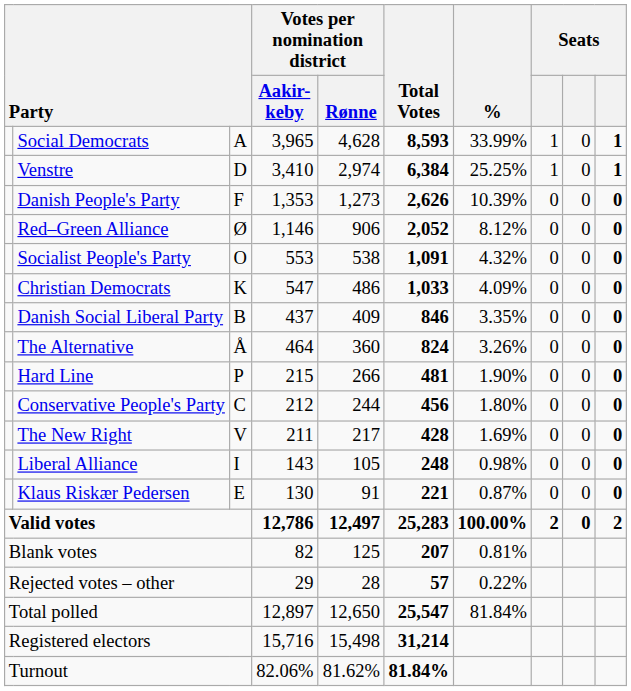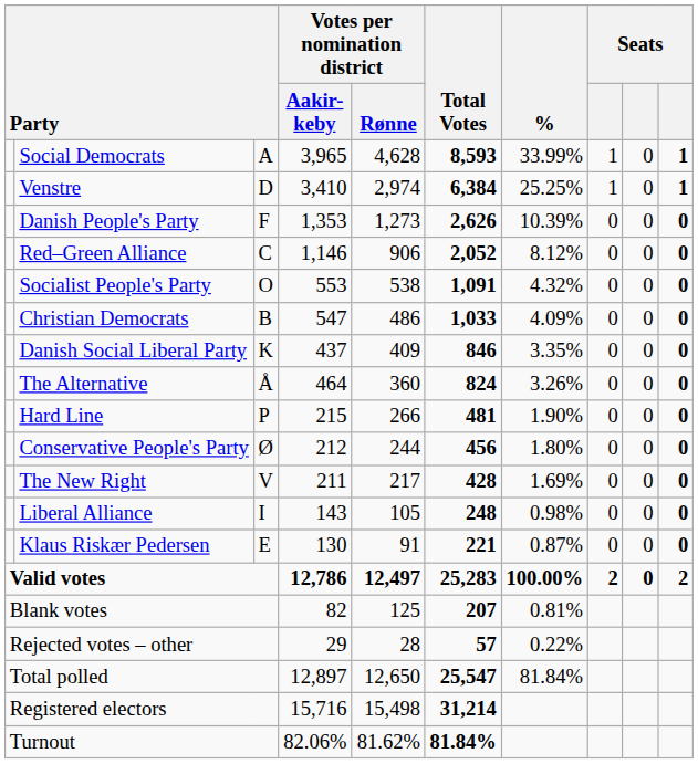 <table class="wikitable" border="1" style="text-align:right;">
 <tr>
 <th style="text-align:left;" valign=bottom rowspan=2 colspan=3>Party</th>
 <th colspan=2>Votes per nomination district</th>
 <th align=center valign=bottom rowspan=2 width="50">Total Votes</th>
 <th align=center valign=bottom rowspan=2 width="50">%</th>
 <th colspan=3>Seats</th>
 </tr>
 <tr>
 <th align=center valign=bottom width="50"><a href='#'>Aakir- keby</a></th>
 <th align="center" valign="bottom" width="50"><a href='#'>Rønne</a></th>
 <th align="center" valign="bottom" width="20"><small></small></th>
 <th align=center valign=bottom width="20"><small><a href='#'></a></small></th>
 <th align=center valign=bottom width="20"><small></small></th>
 </tr>
 <tr>
 <td></td>
 <td align=left><a href='#'>Social Democrats</a></td>
 <td align=left>A</td>
 <td>3,965</td>
 <td>4,628</td>
 <td><strong>8,593</strong></td>
 <td>33.99%</td>
 <td>1</td>
 <td>0</td>
 <td><strong>1</strong></td>
 </tr>
 <tr>
 <td></td>
 <td align=left><a href='#'>Venstre</a></td>
 <td align=left>D</td>
 <td>3,410</td>
 <td>2,974</td>
 <td><strong>6,384</strong></td>
 <td>25.25%</td>
 <td>1</td>
 <td>0</td>
 <td><strong>1</strong></td>
 </tr>
 <tr>
 <td></td>
 <td align=left><a href='#'>Danish People's Party</a></td>
 <td align=left>F</td>
 <td>1,353</td>
 <td>1,273</td>
 <td><strong>2,626</strong></td>
 <td>10.39%</td>
 <td>0</td>
 <td>0</td>
 <td><strong>0</strong></td>
 </tr>
 <tr>
 <td></td>
 <td align=left><a href='#'>Red–Green Alliance</a></td>
-<td align=left>Ø</td>
+<td align=left>C</td>
 <td>1,146</td>
 <td>906</td>
 <td><strong>2,052</strong></td>
 <td>8.12%</td>
 <td>0</td>
 <td>0</td>
 <td><strong>0</strong></td>
 </tr>
 <tr>
 <td></td>
 <td align=left><a href='#'>Socialist People's Party</a></td>
 <td align=left>O</td>
 <td>553</td>
 <td>538</td>
 <td><strong>1,091</strong></td>
 <td>4.32%</td>
 <td>0</td>
 <td>0</td>
 <td><strong>0</strong></td>
 </tr>
 <tr>
 <td></td>
 <td align=left><a href='#'>Christian Democrats</a></td>
-<td align=left>K</td>
+<td align=left>B</td>
 <td>547</td>
 <td>486</td>
 <td><strong>1,033</strong></td>
 <td>4.09%</td>
 <td>0</td>
 <td>0</td>
 <td><strong>0</strong></td>
 </tr>
 <tr>
 <td></td>
 <td align=left><a href='#'>Danish Social Liberal Party</a></td>
-<td align=left>B</td>
+<td align=left>K</td>
 <td>437</td>
 <td>409</td>
 <td><strong>846</strong></td>
 <td>3.35%</td>
 <td>0</td>
 <td>0</td>
 <td><strong>0</strong></td>
 </tr>
 <tr>
 <td></td>
 <td align=left><a href='#'>The Alternative</a></td>
 <td align=left>Å</td>
 <td>464</td>
 <td>360</td>
 <td><strong>824</strong></td>
 <td>3.26%</td>
 <td>0</td>
 <td>0</td>
 <td><strong>0</strong></td>
 </tr>
 <tr>
 <td></td>
 <td align=left><a href='#'>Hard Line</a></td>
 <td align=left>P</td>
 <td>215</td>
 <td>266</td>
 <td><strong>481</strong></td>
 <td>1.90%</td>
 <td>0</td>
 <td>0</td>
 <td><strong>0</strong></td>
 </tr>
 <tr>
 <td></td>
 <td align=left style="white-space: nowrap;"><a href='#'>Conservative People's Party</a></td>
-<td align=left>C</td>
+<td align=left>Ø</td>
 <td>212</td>
 <td>244</td>
 <td><strong>456</strong></td>
 <td>1.80%</td>
 <td>0</td>
 <td>0</td>
 <td><strong>0</strong></td>
 </tr>
 <tr>
 <td></td>
 <td align=left><a href='#'>The New Right</a></td>
 <td align=left>V</td>
 <td>211</td>
 <td>217</td>
 <td><strong>428</strong></td>
 <td>1.69%</td>
 <td>0</td>
 <td>0</td>
 <td><strong>0</strong></td>
 </tr>
 <tr>
 <td></td>
 <td align=left><a href='#'>Liberal Alliance</a></td>
 <td align=left>I</td>
 <td>143</td>
 <td>105</td>
 <td><strong>248</strong></td>
 <td>0.98%</td>
 <td>0</td>
 <td>0</td>
 <td><strong>0</strong></td>
 </tr>
 <tr>
 <td></td>
 <td align=left><a href='#'>Klaus Riskær Pedersen</a></td>
 <td align=left>E</td>
 <td>130</td>
 <td>91</td>
 <td><strong>221</strong></td>
 <td>0.87%</td>
 <td>0</td>
 <td>0</td>
 <td><strong>0</strong></td>
 </tr>
 <tr style="font-weight:bold">
 <td align=left colspan=3>Valid votes</td>
 <td>12,786</td>
 <td>12,497</td>
 <td>25,283</td>
 <td>100.00%</td>
 <td>2</td>
 <td>0</td>
 <td>2</td>
 </tr>
 <tr>
 <td align=left colspan=3>Blank votes</td>
 <td>82</td>
 <td>125</td>
 <td><strong>207</strong></td>
 <td>0.81%</td>
 <td></td>
 <td></td>
 <td></td>
 </tr>
 <tr>
 <td align=left colspan=3>Rejected votes – other</td>
 <td>29</td>
 <td>28</td>
 <td><strong>57</strong></td>
 <td>0.22%</td>
 <td></td>
 <td></td>
 <td></td>
 </tr>
 <tr>
 <td align=left colspan=3>Total polled</td>
 <td>12,897</td>
 <td>12,650</td>
 <td><strong>25,547</strong></td>
 <td>81.84%</td>
 <td></td>
 <td></td>
 <td></td>
 </tr>
 <tr>
 <td align=left colspan=3>Registered electors</td>
 <td>15,716</td>
 <td>15,498</td>
 <td><strong>31,214</strong></td>
 <td></td>
 <td></td>
 <td></td>
 <td></td>
 </tr>
 <tr>
 <td align=left colspan=3>Turnout</td>
 <td>82.06%</td>
 <td>81.62%</td>
 <td><strong>81.84%</strong></td>
 <td></td>
 <td></td>
 <td></td>
 <td></td>
 </tr>
 </table>
